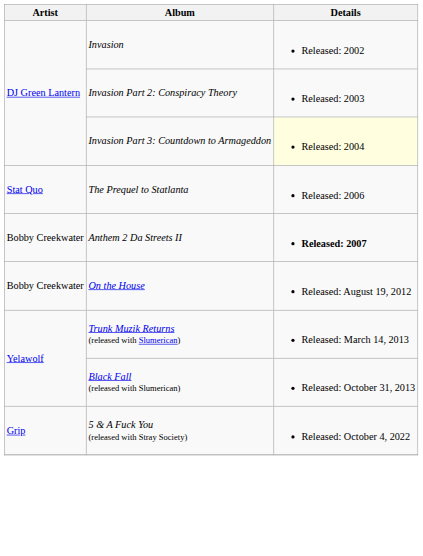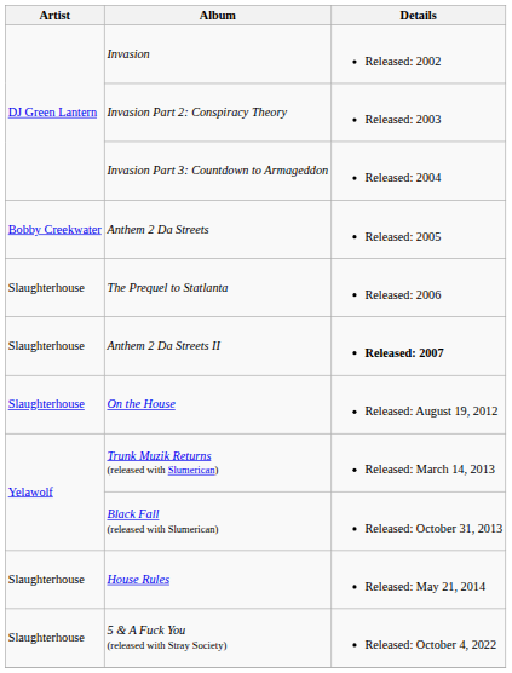 <table class="wikitable sortable">
 <tr>
 <th>Artist</th>
 <th>Album</th>
 <th class="unsortable">Details</th>
 </tr>
 <tr>
 <td rowspan="3"><a href='#'>DJ Green Lantern</a></td>
 <td><em>Invasion</em></td>
 <td><br><ul><li>Released: 2002</li></ul></td>
 </tr>
 <tr>
 <td><em>Invasion Part 2: Conspiracy Theory</em></td>
 <td><br><ul><li>Released: 2003</li></ul></td>
 </tr>
 <tr>
 <td><em>Invasion Part 3: Countdown to Armageddon</em></td>
-<td style="background: lightyellow;"><br><ul><li>Released: 2004</li></ul></td>
+<td><br><ul><li>Released: 2004</li></ul></td>
 </tr>
 <tr>
-<td><a href='#'>Stat Quo</a></td>
+<td><a href='#'>Bobby Creekwater</a></td>
+<td><em>Anthem 2 Da Streets</em></td>
+<td><br><ul><li>Released: 2005</li></ul></td>
+</tr>
+<tr>
+<td>Slaughterhouse</td>
 <td><em>The Prequel to Statlanta</em></td>
 <td><br><ul><li>Released: 2006</li></ul></td>
 </tr>
 <tr>
-<td>Bobby Creekwater</td>
+<td>Slaughterhouse</td>
 <td><em>Anthem 2 Da Streets II</em></td>
 <td><strong><br><ul><li>Released: 2007</li></ul></strong></td>
 </tr>
 <tr>
-<td>Bobby Creekwater</td>
+<td><a href='#'>Slaughterhouse</a></td>
 <td><em><a href='#'>On the House</a></em></td>
 <td><br><ul><li>Released: August 19, 2012</li></ul></td>
 </tr>
 <tr>
 <td rowspan="2"><a href='#'>Yelawolf</a></td>
 <td><em><a href='#'>Trunk Muzik Returns</a></em><br><small>(released with <a href='#'>Slumerican</a>)</small></td>
 <td><br><ul><li>Released: March 14, 2013</li></ul></td>
 </tr>
 <tr>
 <td><em><a href='#'>Black Fall</a></em><br><small>(released with Slumerican)</small></td>
 <td><br><ul><li>Released: October 31, 2013</li></ul></td>
 </tr>
 <tr>
-<td><a href='#'>Grip</a></td>
+<td>Slaughterhouse</td>
+<td><em><a href='#'>House Rules</a></em></td>
+<td><br><ul><li>Released: May 21, 2014</li></ul></td>
+</tr>
+<tr>
+<td>Slaughterhouse</td>
 <td><em>5 & A Fuck You</em><br><small>(released with Stray Society)</small></td>
 <td><br><ul><li>Released: October 4, 2022</li></ul></td>
 </tr>
 <tr>
 </tr>
 </table>
